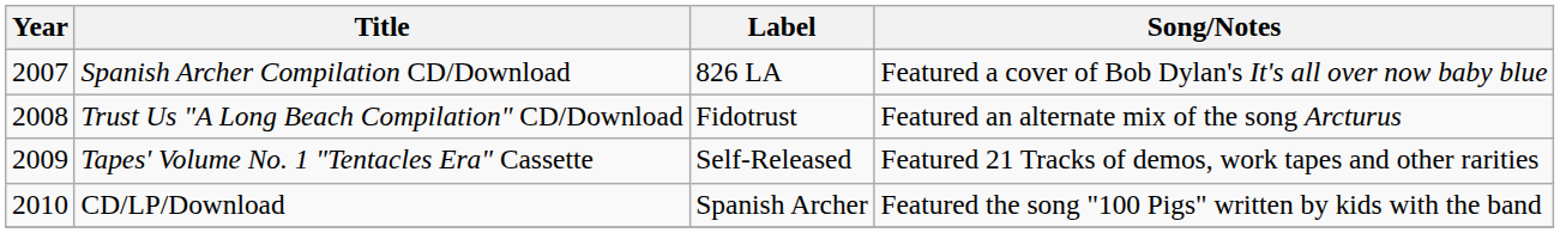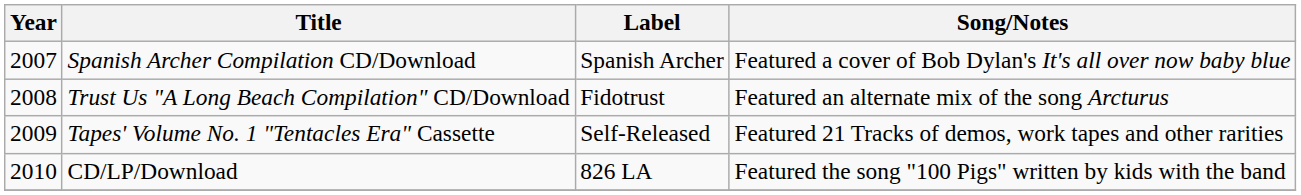 <table class="wikitable">
 <tr>
 <th>Year</th>
 <th>Title</th>
 <th>Label</th>
 <th>Song/Notes</th>
 </tr>
 <tr>
 <td>2007</td>
 <td><em>Spanish Archer Compilation</em>  CD/Download</td>
-<td>826 LA</td>
+<td>Spanish Archer</td>
 <td>Featured a cover of Bob Dylan's <em>It's all over now baby blue</em></td>
 </tr>
 <tr>
 <td>2008</td>
 <td><em>Trust Us "A Long Beach Compilation"</em>  CD/Download</td>
 <td>Fidotrust</td>
 <td>Featured an alternate mix of the song <em>Arcturus</em></td>
 </tr>
 <tr>
 <td>2009</td>
 <td><em>Tapes' Volume No. 1 "Tentacles Era"</em>  Cassette</td>
 <td>Self-Released</td>
 <td>Featured 21 Tracks of demos, work tapes and other rarities</td>
 </tr>
 <tr>
 <td>2010</td>
 <td><em></em>  CD/LP/Download</td>
-<td>Spanish Archer</td>
+<td>826 LA</td>
 <td>Featured the song "100 Pigs" written by kids with the band</td>
 </tr>
 <tr>
 </tr>
 </table>
